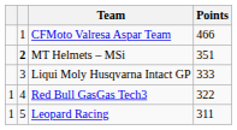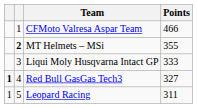 <table class="wikitable" style="font-size: 95%;">
 <tr>
 <th></th>
 <th></th>
 <th>Team</th>
 <th>Points</th>
 </tr>
 <tr>
 <td></td>
 <td align=center>1</td>
 <td> <a href='#'>CFMoto Valresa Aspar Team</a></td>
 <td align=left>466</td>
 </tr>
 <tr>
 <td></td>
 <td align=center><strong>2</strong></td>
 <td> MT Helmets – MSi</td>
-<td align=left>351</td>
+<td align=left>355</td>
 </tr>
 <tr>
 <td></td>
 <td align=center>3</td>
 <td> Liqui Moly Husqvarna Intact GP</td>
 <td align=left>333</td>
 </tr>
 <tr>
-<td> 1</td>
+<td><strong> 1</strong></td>
 <td align=center>4</td>
 <td> <a href='#'>Red Bull GasGas Tech3</a></td>
-<td align=left>322</td>
+<td align=left>327</td>
 </tr>
 <tr>
 <td> 1</td>
 <td align=center>5</td>
 <td> <a href='#'>Leopard Racing</a></td>
 <td align=left>311</td>
 </tr>
 </table>
